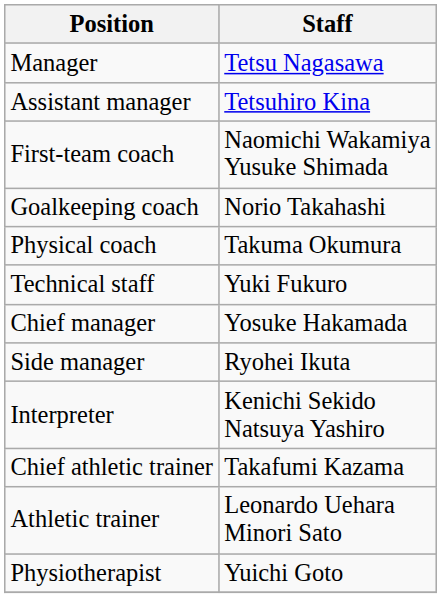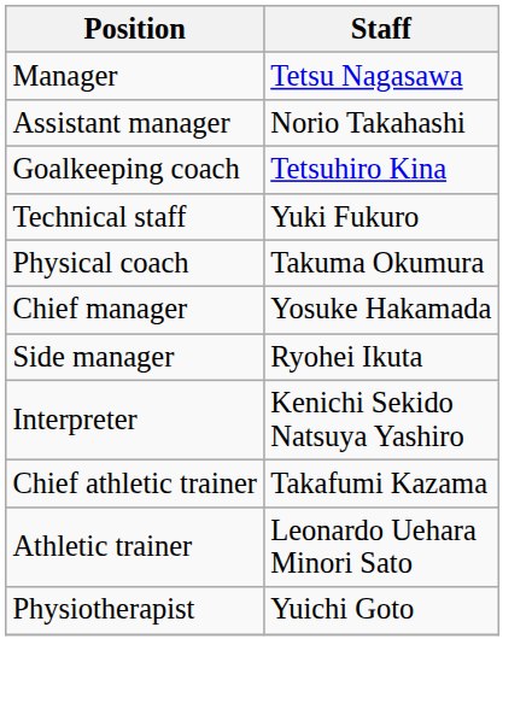 <table class="wikitable">
 <tr>
 <th>Position</th>
 <th>Staff</th>
 </tr>
 <tr>
 <td>Manager</td>
 <td> <a href='#'>Tetsu Nagasawa</a></td>
 </tr>
 <tr>
 <td>Assistant manager</td>
+<td> Norio Takahashi</td>
+</tr>
+<tr>
+<td>Goalkeeping coach</td>
 <td> <a href='#'>Tetsuhiro Kina</a></td>
 </tr>
 <tr>
-<td>First-team coach</td>
-<td> Naomichi Wakamiya <br>  Yusuke Shimada</td>
-</tr>
-<tr>
-<td>Goalkeeping coach</td>
-<td> Norio Takahashi</td>
+<td>Technical staff</td>
+<td> Yuki Fukuro</td>
 </tr>
 <tr>
 <td>Physical coach</td>
 <td> Takuma Okumura</td>
-</tr>
-<tr>
-<td>Technical staff</td>
-<td> Yuki Fukuro</td>
 </tr>
 <tr>
 <td>Chief manager</td>
 <td> Yosuke Hakamada</td>
 </tr>
 <tr>
 <td>Side manager</td>
 <td> Ryohei Ikuta</td>
 </tr>
 <tr>
 <td>Interpreter</td>
 <td> Kenichi Sekido <br>  Natsuya Yashiro</td>
 </tr>
 <tr>
 <td>Chief athletic trainer</td>
 <td> Takafumi Kazama</td>
 </tr>
 <tr>
 <td>Athletic trainer</td>
 <td> Leonardo Uehara <br>  Minori Sato</td>
 </tr>
 <tr>
 <td>Physiotherapist</td>
 <td> Yuichi Goto</td>
 </tr>
 <tr>
 </tr>
 </table>
